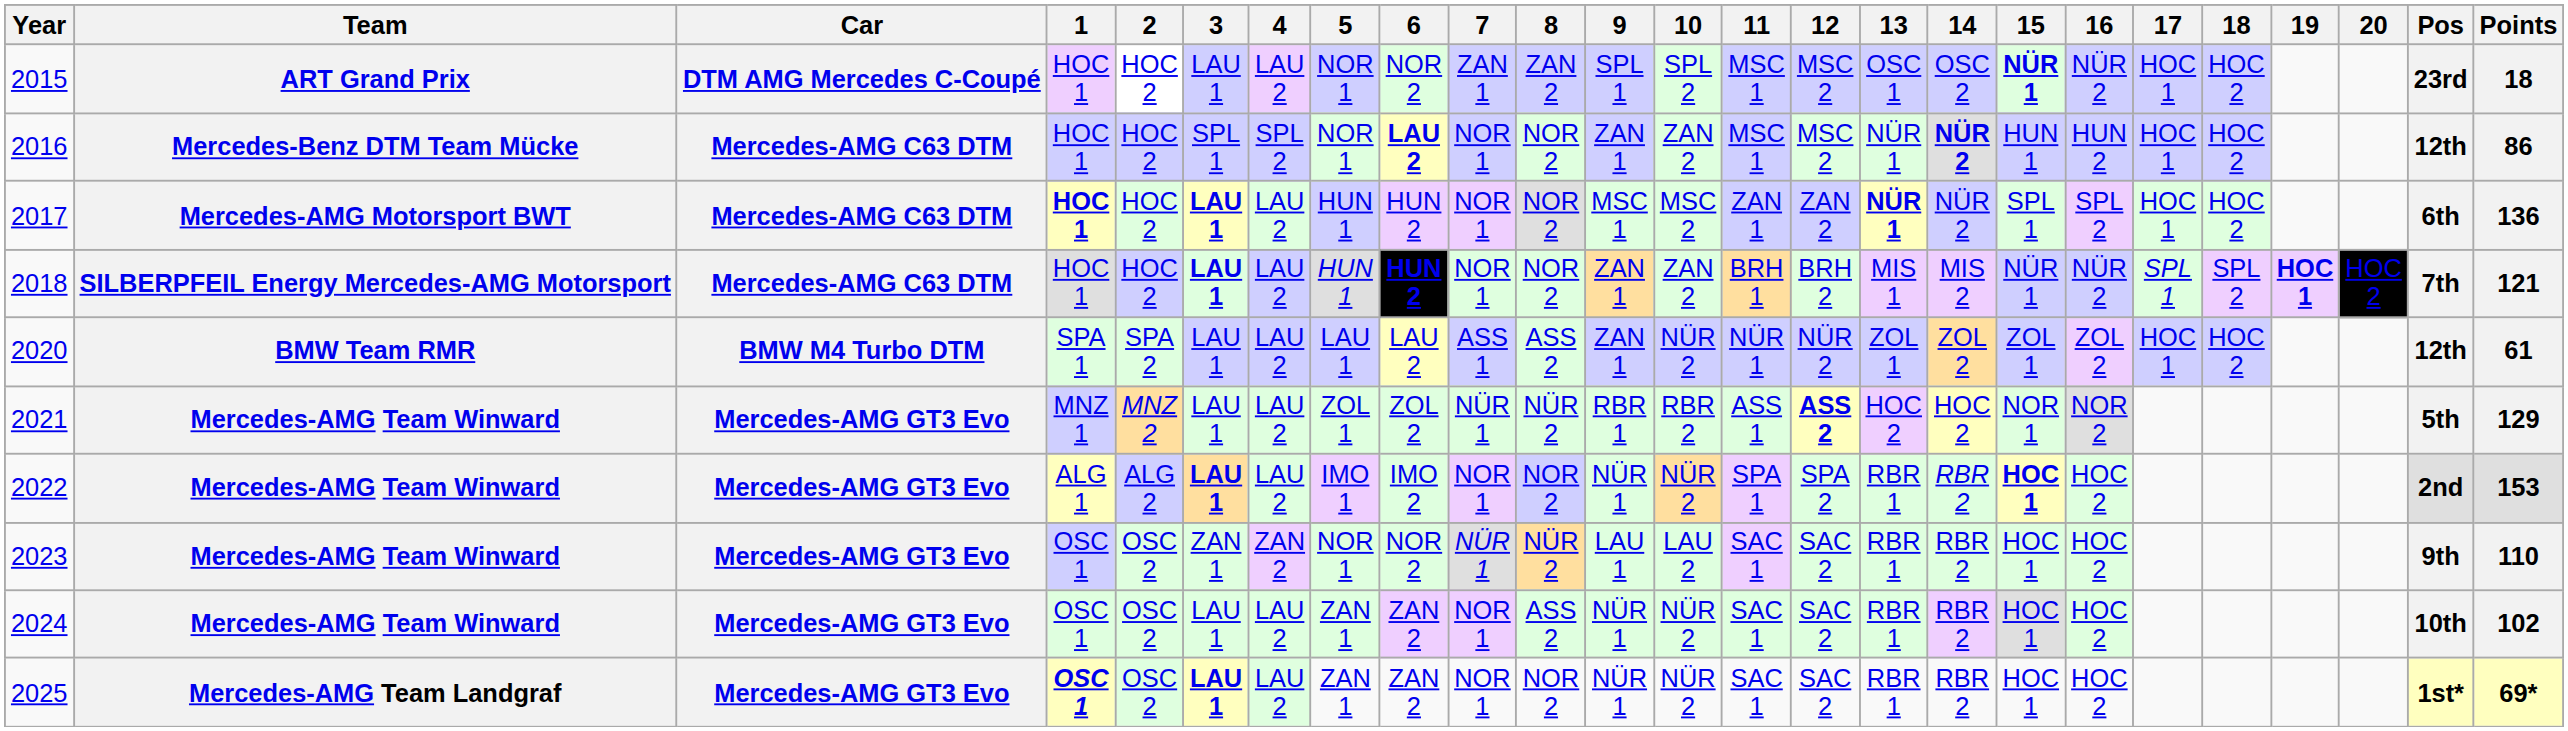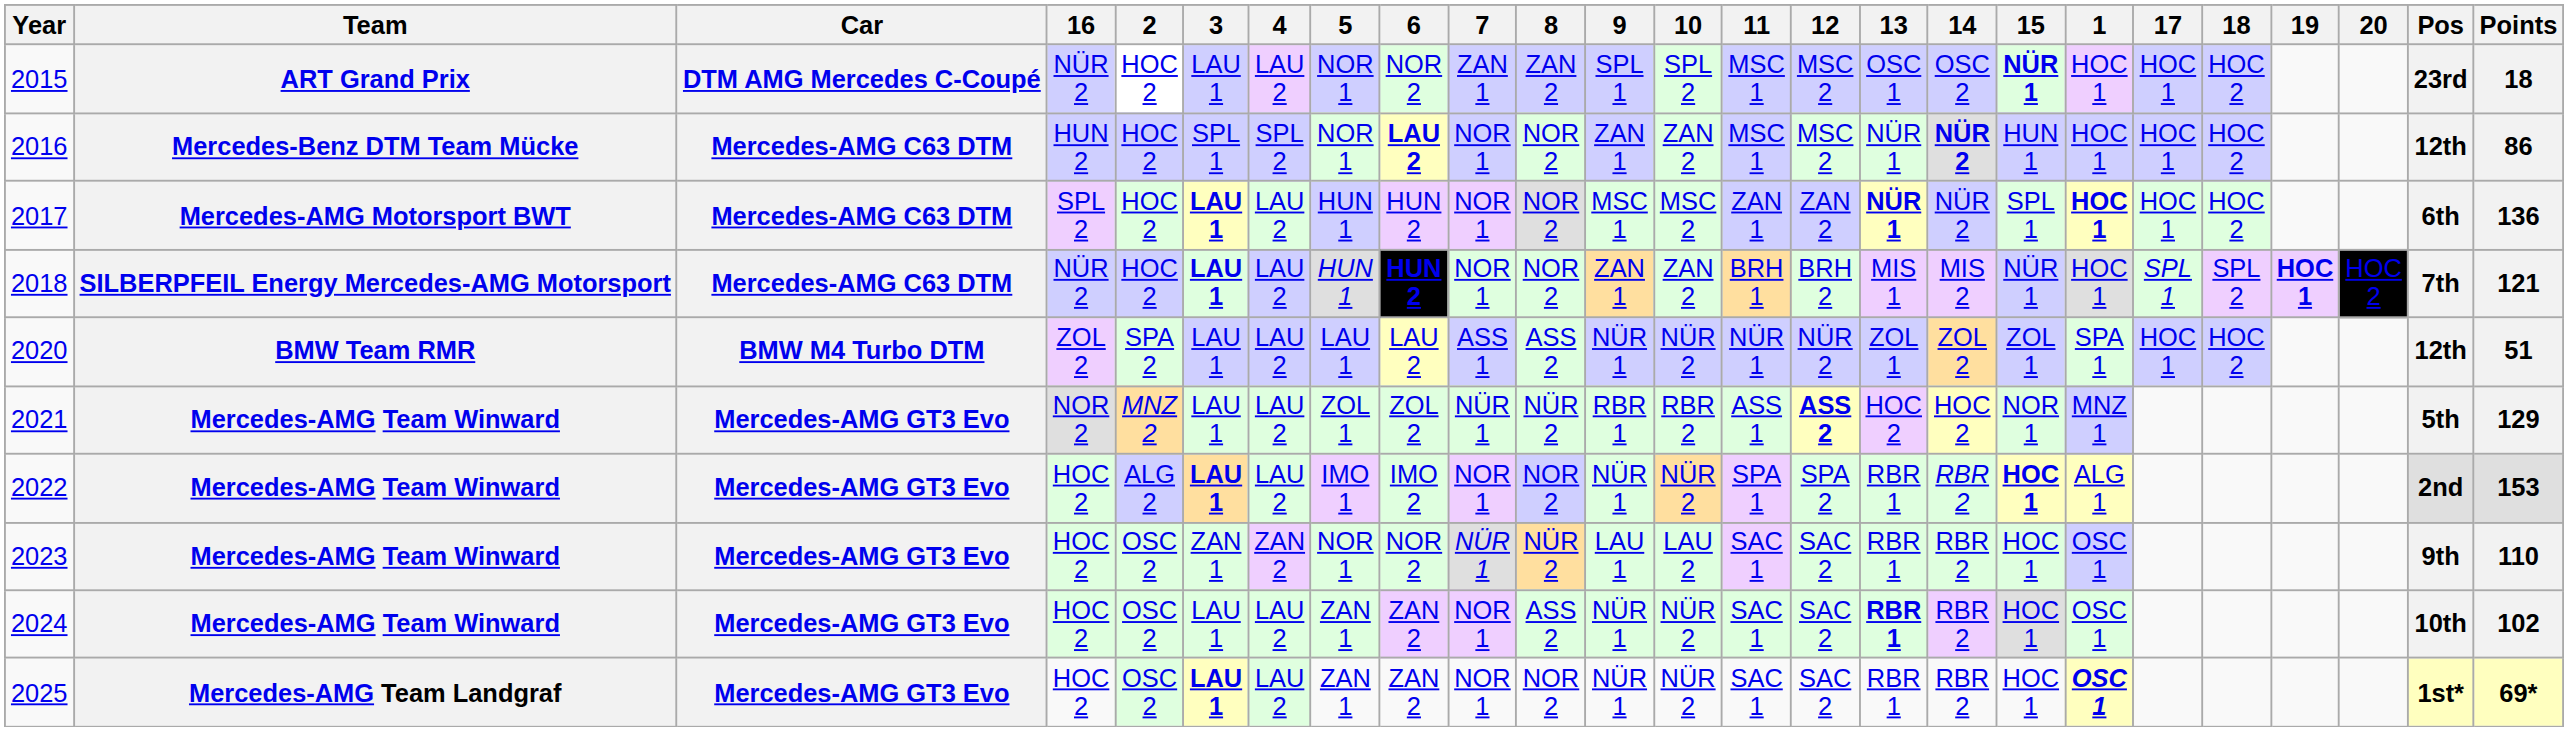 <table class="wikitable" style="text-align:center; font-size:85%">
 <tr>
 <th>Year</th>
 <th>Team</th>
 <th>Car</th>
-<th>1</th>
+<th>16</th>
 <th>2</th>
 <th>3</th>
 <th>4</th>
 <th>5</th>
 <th>6</th>
 <th>7</th>
 <th>8</th>
 <th>9</th>
 <th>10</th>
 <th>11</th>
 <th>12</th>
 <th>13</th>
 <th>14</th>
 <th>15</th>
-<th>16</th>
+<th>1</th>
 <th>17</th>
 <th>18</th>
 <th>19</th>
 <th>20</th>
 <th>Pos</th>
 <th>Points</th>
 </tr>
 <tr>
 <td><a href='#'>2015</a></td>
 <th nowrap><a href='#'>ART Grand Prix</a></th>
 <th nowrap><a href='#'>DTM AMG Mercedes C-Coupé</a></th>
-<td style="background:#EFCFFF;"><a href='#'>HOC<br>1</a><br></td>
+<td style="background:#CFCFFF;"><a href='#'>NÜR<br>2</a><br></td>
 <td style="background:#FFFFFF;"><a href='#'>HOC<br>2</a><br></td>
 <td style="background:#CFCFFF;"><a href='#'>LAU<br>1</a><br></td>
 <td style="background:#EFCFFF;"><a href='#'>LAU<br>2</a><br></td>
 <td style="background:#CFCFFF;"><a href='#'>NOR<br>1</a><br></td>
 <td style="background:#DFFFDF;"><a href='#'>NOR<br>2</a><br></td>
 <td style="background:#CFCFFF;"><a href='#'>ZAN<br>1</a><br></td>
 <td style="background:#CFCFFF;"><a href='#'>ZAN<br>2</a><br></td>
 <td style="background:#CFCFFF;"><a href='#'>SPL<br>1</a><br></td>
 <td style="background:#DFFFDF;"><a href='#'>SPL<br>2</a><br></td>
 <td style="background:#CFCFFF;"><a href='#'>MSC<br>1</a><br></td>
 <td style="background:#CFCFFF;"><a href='#'>MSC<br>2</a><br></td>
 <td style="background:#CFCFFF;"><a href='#'>OSC<br>1</a><br></td>
 <td style="background:#CFCFFF;"><a href='#'>OSC<br>2</a><br></td>
 <td style="background:#DFFFDF;"><strong><a href='#'>NÜR<br>1</a></strong><br></td>
-<td style="background:#CFCFFF;"><a href='#'>NÜR<br>2</a><br></td>
+<td style="background:#EFCFFF;"><a href='#'>HOC<br>1</a><br></td>
 <td style="background:#CFCFFF;"><a href='#'>HOC<br>1</a><br></td>
 <td style="background:#CFCFFF;"><a href='#'>HOC<br>2</a><br></td>
 <td></td>
 <td></td>
 <th>23rd</th>
 <th>18</th>
 </tr>
 <tr>
 <td><a href='#'>2016</a></td>
 <th nowrap><a href='#'>Mercedes-Benz DTM Team Mücke</a></th>
 <th nowrap><a href='#'>Mercedes-AMG C63 DTM</a></th>
-<td style="background:#CFCFFF;"><a href='#'>HOC<br>1</a><br></td>
+<td style="background:#CFCFFF;"><a href='#'>HUN<br>2</a><br></td>
 <td style="background:#CFCFFF;"><a href='#'>HOC<br>2</a><br></td>
 <td style="background:#CFCFFF;"><a href='#'>SPL<br>1</a><br></td>
 <td style="background:#CFCFFF;"><a href='#'>SPL<br>2</a><br></td>
 <td style="background:#DFFFDF;"><a href='#'>NOR<br>1</a><br></td>
 <td style="background:#FFFFBF;"><strong><a href='#'>LAU<br>2</a></strong><br></td>
 <td style="background:#CFCFFF;"><a href='#'>NOR<br>1</a><br></td>
 <td style="background:#DFFFDF;"><a href='#'>NOR<br>2</a><br></td>
 <td style="background:#CFCFFF;"><a href='#'>ZAN<br>1</a><br></td>
 <td style="background:#DFFFDF;"><a href='#'>ZAN<br>2</a><br></td>
 <td style="background:#CFCFFF;"><a href='#'>MSC<br>1</a><br></td>
 <td style="background:#DFFFDF;"><a href='#'>MSC<br>2</a><br></td>
 <td style="background:#DFFFDF;"><a href='#'>NÜR<br>1</a><br></td>
 <td style="background:#DFDFDF;"><strong><a href='#'>NÜR<br>2</a></strong><br></td>
 <td style="background:#CFCFFF;"><a href='#'>HUN<br>1</a><br></td>
-<td style="background:#CFCFFF;"><a href='#'>HUN<br>2</a><br></td>
+<td style="background:#CFCFFF;"><a href='#'>HOC<br>1</a><br></td>
 <td style="background:#CFCFFF;"><a href='#'>HOC<br>1</a><br></td>
 <td style="background:#CFCFFF;"><a href='#'>HOC<br>2</a><br></td>
 <td></td>
 <td></td>
 <th>12th</th>
 <th>86</th>
 </tr>
 <tr>
 <td><a href='#'>2017</a></td>
 <th nowrap><a href='#'>Mercedes-AMG Motorsport BWT</a></th>
 <th nowrap><a href='#'>Mercedes-AMG C63 DTM</a></th>
-<td style="background:#FFFFBF;"><strong><a href='#'>HOC<br>1</a></strong><br></td>
+<td style="background:#EFCFFF;"><a href='#'>SPL<br>2</a><br></td>
 <td style="background:#DFFFDF;"><a href='#'>HOC<br>2</a><br></td>
 <td style="background:#FFFFBF;"><strong><a href='#'>LAU<br>1</a></strong><br></td>
 <td style="background:#DFFFDF;"><a href='#'>LAU<br>2</a><br></td>
 <td style="background:#CFCFFF;"><a href='#'>HUN<br>1</a><br></td>
 <td style="background:#EFCFFF;"><a href='#'>HUN<br>2</a><br></td>
 <td style="background:#EFCFFF;"><a href='#'>NOR<br>1</a><br></td>
 <td style="background:#DFDFDF;"><a href='#'>NOR<br>2</a><br></td>
 <td style="background:#DFFFDF;"><a href='#'>MSC<br>1</a><br></td>
 <td style="background:#DFFFDF;"><a href='#'>MSC<br>2</a><br></td>
 <td style="background:#CFCFFF;"><a href='#'>ZAN<br>1</a><br></td>
 <td style="background:#CFCFFF;"><a href='#'>ZAN<br>2</a><br></td>
 <td style="background:#FFFFBF;"><strong><a href='#'>NÜR<br>1</a></strong><br></td>
 <td style="background:#CFCFFF;"><a href='#'>NÜR<br>2</a><br></td>
 <td style="background:#DFFFDF;"><a href='#'>SPL<br>1</a><br></td>
-<td style="background:#EFCFFF;"><a href='#'>SPL<br>2</a><br></td>
+<td style="background:#FFFFBF;"><strong><a href='#'>HOC<br>1</a></strong><br></td>
 <td style="background:#DFFFDF;"><a href='#'>HOC<br>1</a><br></td>
 <td style="background:#DFFFDF;"><a href='#'>HOC<br>2</a><br></td>
 <td></td>
 <td></td>
 <th>6th</th>
 <th>136</th>
 </tr>
 <tr>
 <td><a href='#'>2018</a></td>
 <th nowrap><a href='#'>SILBERPFEIL Energy Mercedes-AMG Motorsport</a></th>
 <th nowrap><a href='#'>Mercedes-AMG C63 DTM</a></th>
-<td style="background:#DFDFDF;"><a href='#'>HOC<br>1</a><br></td>
+<td style="background:#CFCFFF;"><a href='#'>NÜR<br>2</a><br></td>
 <td style="background:#CFCFFF;"><a href='#'>HOC<br>2</a><br></td>
 <td style="background:#DFFFDF;"><strong><a href='#'>LAU<br>1</a></strong><br></td>
 <td style="background:#CFCFFF;"><a href='#'>LAU<br>2</a><br></td>
 <td style="background:#DFDFDF;"><em><a href='#'>HUN<br>1</a></em><br></td>
 <td style="background:#000000; color:#ffffff"><strong><a href='#'><span>HUN<br>2</span></a></strong><br></td>
 <td style="background:#DFFFDF;"><a href='#'>NOR<br>1</a><br></td>
 <td style="background:#DFFFDF;"><a href='#'>NOR<br>2</a><br></td>
 <td style="background:#FFDF9F;"><a href='#'>ZAN<br>1</a><br></td>
 <td style="background:#DFFFDF;"><a href='#'>ZAN<br>2</a><br></td>
 <td style="background:#FFDF9F;"><a href='#'>BRH<br>1</a><br></td>
 <td style="background:#DFFFDF;"><a href='#'>BRH<br>2</a><br></td>
 <td style="background:#EFCFFF;"><a href='#'>MIS<br>1</a><br></td>
 <td style="background:#EFCFFF;"><a href='#'>MIS<br>2</a><br></td>
 <td style="background:#CFCFFF;"><a href='#'>NÜR<br>1</a><br></td>
-<td style="background:#CFCFFF;"><a href='#'>NÜR<br>2</a><br></td>
+<td style="background:#DFDFDF;"><a href='#'>HOC<br>1</a><br></td>
 <td style="background:#DFFFDF;"><em><a href='#'>SPL<br>1</a></em><br></td>
 <td style="background:#EFCFFF;"><a href='#'>SPL<br>2</a><br></td>
 <td style="background:#EFCFFF;"><strong><a href='#'>HOC<br>1</a></strong><br></td>
 <td style="background:#000000; color:#ffffff"><a href='#'><span>HOC<br>2</span></a><br></td>
 <th>7th</th>
 <th>121</th>
 </tr>
 <tr>
 <td><a href='#'>2020</a></td>
 <th nowrap><a href='#'>BMW Team RMR</a></th>
 <th nowrap><a href='#'>BMW M4 Turbo DTM</a></th>
-<td style="background:#DFFFDF;"><a href='#'>SPA<br>1</a><br></td>
+<td style="background:#EFCFFF;"><a href='#'>ZOL<br>2</a><br></td>
 <td style="background:#DFFFDF;"><a href='#'>SPA<br>2</a><br></td>
 <td style="background:#CFCFFF;"><a href='#'>LAU<br>1</a><br></td>
 <td style="background:#CFCFFF;"><a href='#'>LAU<br>2</a><br></td>
 <td style="background:#CFCFFF;"><a href='#'>LAU<br>1</a><br></td>
 <td style="background:#FFFFBF;"><a href='#'>LAU<br>2</a><br></td>
 <td style="background:#CFCFFF;"><a href='#'>ASS<br>1</a><br></td>
 <td style="background:#DFFFDF;"><a href='#'>ASS<br>2</a><br></td>
-<td style="background:#CFCFFF;"><a href='#'>ZAN<br>1</a><br></td>
+<td style="background:#CFCFFF;"><a href='#'>NÜR<br>1</a><br></td>
 <td style="background:#CFCFFF;"><a href='#'>NÜR<br>2</a><br></td>
 <td style="background:#CFCFFF;"><a href='#'>NÜR<br>1</a><br></td>
 <td style="background:#CFCFFF;"><a href='#'>NÜR<br>2</a><br></td>
 <td style="background:#CFCFFF;"><a href='#'>ZOL<br>1</a><br></td>
 <td style="background:#FFDF9F;"><a href='#'>ZOL<br>2</a><br></td>
 <td style="background:#CFCFFF;"><a href='#'>ZOL<br>1</a><br></td>
-<td style="background:#EFCFFF;"><a href='#'>ZOL<br>2</a><br></td>
+<td style="background:#DFFFDF;"><a href='#'>SPA<br>1</a><br></td>
 <td style="background:#CFCFFF;"><a href='#'>HOC<br>1</a><br></td>
 <td style="background:#CFCFFF;"><a href='#'>HOC<br>2</a><br></td>
 <td></td>
 <td></td>
 <th>12th</th>
-<th>61</th>
+<th>51</th>
 </tr>
 <tr>
 <td><a href='#'>2021</a></td>
 <th nowrap><a href='#'>Mercedes-AMG</a> <a href='#'>Team Winward</a></th>
 <th nowrap><a href='#'>Mercedes-AMG GT3 Evo</a></th>
-<td style="background:#CFCFFF;"><a href='#'>MNZ<br>1</a><br></td>
+<td style="background:#DFDFDF;"><a href='#'>NOR<br>2</a><br></td>
 <td style="background:#FFDF9F;"><em><a href='#'>MNZ<br>2</a></em><br></td>
 <td style="background:#DFFFDF;"><a href='#'>LAU<br>1</a><br></td>
 <td style="background:#DFFFDF;"><a href='#'>LAU<br>2</a><br></td>
 <td style="background:#DFFFDF;"><a href='#'>ZOL<br>1</a><br></td>
 <td style="background:#DFFFDF;"><a href='#'>ZOL<br>2</a><br></td>
 <td style="background:#DFFFDF;"><a href='#'>NÜR<br>1</a><br></td>
 <td style="background:#DFFFDF;"><a href='#'>NÜR<br>2</a><br></td>
 <td style="background:#DFFFDF;"><a href='#'>RBR<br>1</a><br></td>
 <td style="background:#DFFFDF;"><a href='#'>RBR<br>2</a><br></td>
 <td style="background:#DFFFDF;"><a href='#'>ASS<br>1</a><br></td>
 <td style="background:#FFFFBF;"><strong><a href='#'>ASS<br>2</a></strong><br></td>
 <td style="background:#EFCFFF;"><a href='#'>HOC<br>2</a><br></td>
 <td style="background:#FFFFBF;"><a href='#'>HOC<br>2</a><br></td>
 <td style="background:#DFFFDF;"><a href='#'>NOR<br>1</a><br></td>
-<td style="background:#DFDFDF;"><a href='#'>NOR<br>2</a><br></td>
+<td style="background:#CFCFFF;"><a href='#'>MNZ<br>1</a><br></td>
 <td></td>
 <td></td>
 <td></td>
 <td></td>
 <th>5th</th>
 <th>129</th>
 </tr>
 <tr>
 <td><a href='#'>2022</a></td>
 <th nowrap><a href='#'>Mercedes-AMG</a> <a href='#'>Team Winward</a></th>
 <th nowrap><a href='#'>Mercedes-AMG GT3 Evo</a></th>
-<td style="background:#FFFFBF;"><a href='#'>ALG<br>1</a><br></td>
+<td style="background:#DFFFDF;"><a href='#'>HOC<br>2</a><br></td>
 <td style="background:#CFCFFF;"><a href='#'>ALG<br>2</a><br></td>
 <td style="background:#FFDF9F;"><strong><a href='#'>LAU<br>1</a></strong><br></td>
 <td style="background:#DFFFDF;"><a href='#'>LAU<br>2</a><br></td>
 <td style="background:#EFCFFF;"><a href='#'>IMO<br>1</a><br></td>
 <td style="background:#DFFFDF;"><a href='#'>IMO<br>2</a><br></td>
 <td style="background:#EFCFFF;"><a href='#'>NOR<br>1</a><br></td>
 <td style="background:#CFCFFF;"><a href='#'>NOR<br>2</a><br></td>
 <td style="background:#DFFFDF;"><a href='#'>NÜR<br>1</a><br></td>
 <td style="background:#FFDF9F;"><a href='#'>NÜR<br>2</a><br></td>
 <td style="background:#EFCFFF;"><a href='#'>SPA<br>1</a><br></td>
 <td style="background:#DFFFDF;"><a href='#'>SPA<br>2</a><br></td>
 <td style="background:#DFFFDF;"><a href='#'>RBR<br>1</a><br></td>
 <td style="background:#DFFFDF;"><em><a href='#'>RBR<br>2</a></em><br></td>
 <td style="background:#FFFFBF;"><strong><a href='#'>HOC<br>1</a></strong><br></td>
-<td style="background:#DFFFDF;"><a href='#'>HOC<br>2</a><br></td>
+<td style="background:#FFFFBF;"><a href='#'>ALG<br>1</a><br></td>
 <td></td>
 <td></td>
 <td></td>
 <td></td>
 <th style="background:#DFDFDF;">2nd</th>
 <th style="background:#DFDFDF;">153</th>
 </tr>
 <tr>
 <td><a href='#'>2023</a></td>
 <th nowrap><a href='#'>Mercedes-AMG</a> <a href='#'>Team Winward</a></th>
 <th nowrap><a href='#'>Mercedes-AMG GT3 Evo</a></th>
-<td style="background:#CFCFFF;"><a href='#'>OSC<br>1</a><br></td>
+<td style="background:#DFFFDF;"><a href='#'>HOC<br>2</a><br></td>
 <td style="background:#DFFFDF;"><a href='#'>OSC<br>2</a><br></td>
 <td style="background:#DFFFDF;"><a href='#'>ZAN<br>1</a><br></td>
 <td style="background:#EFCFFF;"><a href='#'>ZAN<br>2</a><br></td>
 <td style="background:#DFFFDF;"><a href='#'>NOR<br>1</a><br></td>
 <td style="background:#DFFFDF;"><a href='#'>NOR<br>2</a><br></td>
 <td style="background:#DFDFDF;"><em><a href='#'>NÜR<br>1</a></em><br></td>
 <td style="background:#FFDF9F;"><a href='#'>NÜR<br>2</a><br></td>
 <td style="background:#DFFFDF;"><a href='#'>LAU<br>1</a><br></td>
 <td style="background:#DFFFDF;"><a href='#'>LAU<br>2</a><br></td>
 <td style="background:#EFCFFF;"><a href='#'>SAC<br>1</a><br></td>
 <td style="background:#DFFFDF;"><a href='#'>SAC<br>2</a><br></td>
 <td style="background:#DFFFDF;"><a href='#'>RBR<br>1</a><br></td>
 <td style="background:#DFFFDF;"><a href='#'>RBR<br>2</a><br></td>
 <td style="background:#DFFFDF;"><a href='#'>HOC<br>1</a><br></td>
-<td style="background:#DFFFDF;"><a href='#'>HOC<br>2</a><br></td>
+<td style="background:#CFCFFF;"><a href='#'>OSC<br>1</a><br></td>
 <td></td>
 <td></td>
 <td></td>
 <td></td>
 <th>9th</th>
 <th>110</th>
 </tr>
 <tr>
 <td><a href='#'>2024</a></td>
 <th nowrap><a href='#'>Mercedes-AMG</a> <a href='#'>Team Winward</a></th>
 <th nowrap><a href='#'>Mercedes-AMG GT3 Evo</a></th>
-<td style="background:#DFFFDF;"><a href='#'>OSC<br>1</a><br></td>
+<td style="background:#DFFFDF;"><a href='#'>HOC<br>2</a><br></td>
 <td style="background:#DFFFDF;"><a href='#'>OSC<br>2</a><br></td>
 <td style="background:#DFFFDF;"><a href='#'>LAU<br>1</a><br></td>
 <td style="background:#DFFFDF;"><a href='#'>LAU<br>2</a><br></td>
 <td style="background:#DFFFDF;"><a href='#'>ZAN<br>1</a><br></td>
 <td style="background:#EFCFFF;"><a href='#'>ZAN<br>2</a><br></td>
 <td style="background:#EFCFFF;"><a href='#'>NOR<br>1</a><br></td>
 <td style="background:#DFFFDF;"><a href='#'>ASS<br>2</a><br></td>
 <td style="background:#DFFFDF;"><a href='#'>NÜR<br>1</a><br></td>
 <td style="background:#DFFFDF;"><a href='#'>NÜR<br>2</a><br></td>
 <td style="background:#DFFFDF;"><a href='#'>SAC<br>1</a><br></td>
 <td style="background:#DFFFDF;"><a href='#'>SAC<br>2</a><br></td>
-<td style="background:#DFFFDF;"><a href='#'>RBR<br>1</a><br></td>
+<td style="background:#DFFFDF;"><strong><a href='#'>RBR<br>1</a><br></strong></td>
 <td style="background:#EFCFFF;"><a href='#'>RBR<br>2</a><br></td>
 <td style="background:#DFDFDF;"><a href='#'>HOC<br>1</a><br></td>
-<td style="background:#DFFFDF;"><a href='#'>HOC<br>2</a><br></td>
+<td style="background:#DFFFDF;"><a href='#'>OSC<br>1</a><br></td>
 <td></td>
 <td></td>
 <td></td>
 <td></td>
 <th>10th</th>
 <th>102</th>
 </tr>
 <tr>
 <td><a href='#'>2025</a></td>
 <th><a href='#'>Mercedes-AMG</a> Team Landgraf</th>
 <th><a href='#'>Mercedes-AMG GT3 Evo</a></th>
-<td style="background:#FFFFBF;"><strong><em><a href='#'>OSC<br>1</a></em></strong><br></td>
+<td style="background:#;"><a href='#'>HOC<br>2</a><br></td>
 <td style="background:#DFFFDF;"><a href='#'>OSC<br>2</a><br></td>
 <td style="background:#FFFFBF;"><strong><a href='#'>LAU<br>1</a></strong><br></td>
 <td style="background:#DFFFDF;"><a href='#'>LAU<br>2</a><br></td>
 <td style="background:#;"><a href='#'>ZAN<br>1</a><br></td>
 <td style="background:#;"><a href='#'>ZAN<br>2</a><br></td>
 <td style="background:#;"><a href='#'>NOR<br>1</a><br></td>
 <td style="background:#;"><a href='#'>NOR<br>2</a><br></td>
 <td style="background:#;"><a href='#'>NÜR<br>1</a><br></td>
 <td style="background:#;"><a href='#'>NÜR<br>2</a><br></td>
 <td style="background:#;"><a href='#'>SAC<br>1</a><br></td>
 <td style="background:#;"><a href='#'>SAC<br>2</a><br></td>
 <td style="background:#;"><a href='#'>RBR<br>1</a><br></td>
 <td style="background:#;"><a href='#'>RBR<br>2</a><br></td>
 <td style="background:#;"><a href='#'>HOC<br>1</a><br></td>
-<td style="background:#;"><a href='#'>HOC<br>2</a><br></td>
+<td style="background:#FFFFBF;"><strong><em><a href='#'>OSC<br>1</a></em></strong><br></td>
 <td></td>
 <td></td>
 <td></td>
 <td></td>
 <th style="background:#FFFFBF;">1st*</th>
 <th style="background:#FFFFBF;">69*</th>
 </tr>
 </table>
